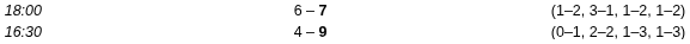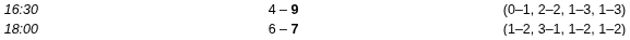 <table style="text-align:center">
 <tr>
 <th width=100></th>
 <th width=200></th>
 <th width=100></th>
 <th width=200></th>
 </tr>
 <tr>
+<td><em>16:30</em></td>
+<td align=right></td>
+<td>4 – <strong>9</strong></td>
+<td align=left><strong></strong></td>
+<td>(0–1, 2–2, 1–3, 1–3)</td>
+</tr>
+<tr>
 <td><em>18:00</em></td>
 <td align=right></td>
 <td>6 – <strong>7</strong></td>
 <td align=left><strong></strong></td>
 <td>(1–2, 3–1, 1–2, 1–2)</td>
 </tr>
-<tr>
-<td><em>16:30</em></td>
-<td align=right></td>
-<td>4 – <strong>9</strong></td>
-<td align=left><strong></strong></td>
-<td>(0–1, 2–2, 1–3, 1–3)</td>
-</tr>
 </table>
